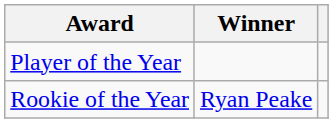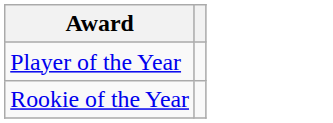 <table class="wikitable">
 <tr>
 <th>Award</th>
-<th>Winner</th>
 <th></th>
 </tr>
 <tr>
 <td><a href='#'>Player of the Year</a></td>
 <td></td>
-<td></td>
 </tr>
 <tr>
 <td><a href='#'>Rookie of the Year</a></td>
-<td> <a href='#'>Ryan Peake</a></td>
 <td></td>
 </tr>
 </table>
